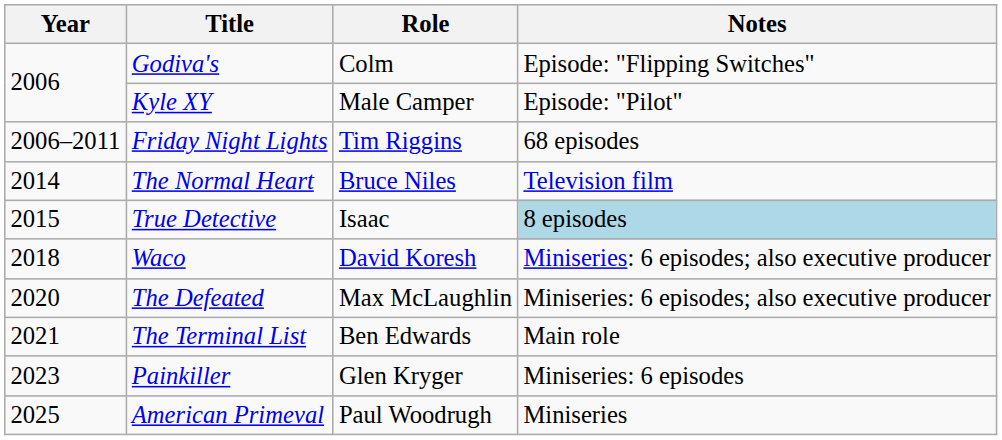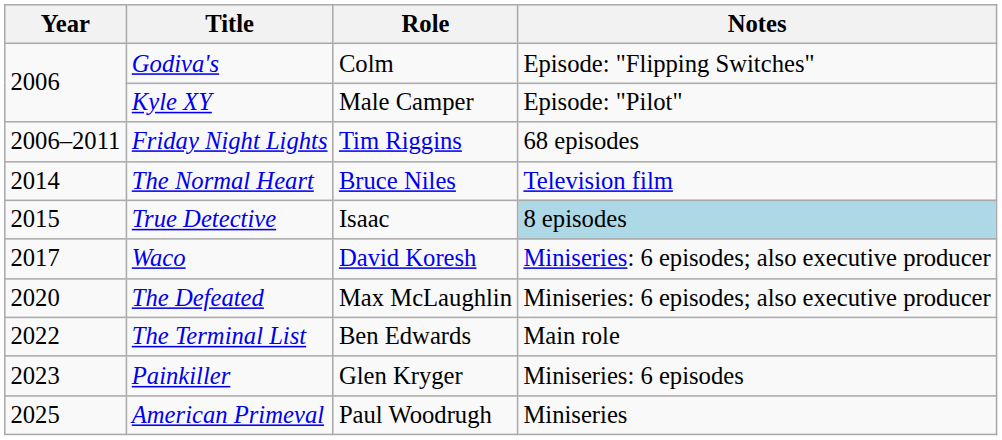 <table class="wikitable sortable">
 <tr>
 <th>Year</th>
 <th>Title</th>
 <th>Role</th>
 <th>Notes</th>
 </tr>
 <tr>
 <td rowspan="2">2006</td>
 <td><em><a href='#'>Godiva's</a></em></td>
 <td>Colm</td>
 <td>Episode: "Flipping Switches"</td>
 </tr>
 <tr>
 <td><em><a href='#'>Kyle XY</a></em></td>
 <td>Male Camper</td>
 <td>Episode: "Pilot"</td>
 </tr>
 <tr>
 <td>2006–2011</td>
 <td><em><a href='#'>Friday Night Lights</a></em></td>
 <td><a href='#'>Tim Riggins</a></td>
 <td>68 episodes</td>
 </tr>
 <tr>
 <td>2014</td>
 <td data-sort-value="Normal Heart, The"><em><a href='#'>The Normal Heart</a></em></td>
 <td><a href='#'>Bruce Niles</a></td>
 <td><a href='#'>Television film</a></td>
 </tr>
 <tr>
 <td>2015</td>
 <td><em><a href='#'>True Detective</a></em></td>
 <td>Isaac</td>
 <td style="background: lightblue;">8 episodes</td>
 </tr>
 <tr>
-<td>2018</td>
+<td>2017</td>
 <td><em><a href='#'>Waco</a></em></td>
 <td><a href='#'>David Koresh</a></td>
 <td><a href='#'>Miniseries</a>: 6 episodes; also executive producer</td>
 </tr>
 <tr>
 <td>2020</td>
 <td data-sort-value="Defeated, The"><em><a href='#'>The Defeated</a></em></td>
 <td>Max McLaughlin</td>
 <td>Miniseries: 6 episodes; also executive producer</td>
 </tr>
 <tr>
-<td>2021</td>
+<td>2022</td>
 <td data-sort-value="Terminal List, The"><em><a href='#'>The Terminal List</a></em></td>
 <td>Ben Edwards</td>
 <td>Main role</td>
 </tr>
 <tr>
 <td>2023</td>
 <td><em><a href='#'>Painkiller</a></em></td>
 <td>Glen Kryger</td>
 <td>Miniseries: 6 episodes</td>
 </tr>
 <tr>
 <td>2025</td>
 <td><em><a href='#'>American Primeval</a></em></td>
 <td>Paul Woodrugh</td>
 <td>Miniseries</td>
 </tr>
 </table>
